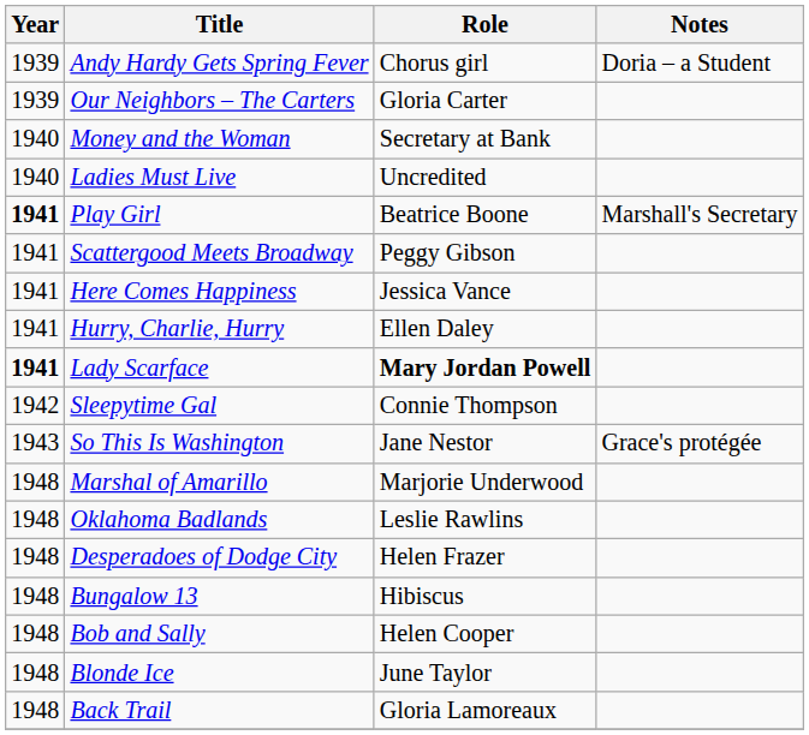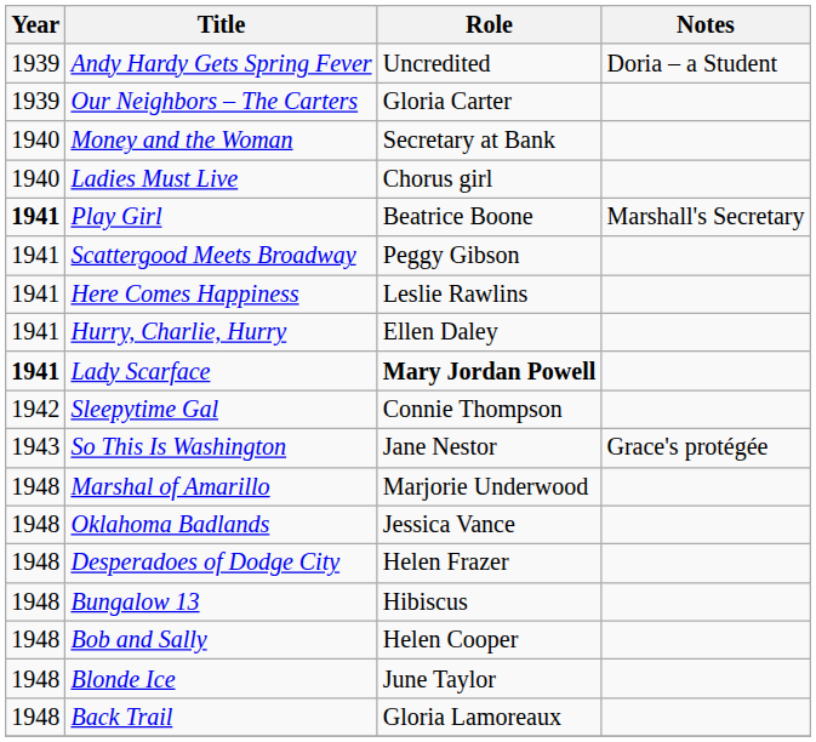 <table class="wikitable sortable">
 <tr>
 <th>Year</th>
 <th>Title</th>
 <th>Role</th>
 <th class="unsortable">Notes</th>
 </tr>
 <tr>
 <td>1939</td>
 <td><em><a href='#'>Andy Hardy Gets Spring Fever</a></em></td>
-<td>Chorus girl</td>
+<td>Uncredited</td>
 <td>Doria – a Student</td>
 </tr>
 <tr>
 <td>1939</td>
 <td><em><a href='#'>Our Neighbors – The Carters</a></em></td>
 <td>Gloria Carter</td>
 <td></td>
 </tr>
 <tr>
 <td>1940</td>
 <td><em><a href='#'>Money and the Woman</a></em></td>
 <td>Secretary at Bank</td>
 <td></td>
 </tr>
 <tr>
 <td>1940</td>
 <td><em><a href='#'>Ladies Must Live</a></em></td>
-<td>Uncredited</td>
+<td>Chorus girl</td>
 <td></td>
 </tr>
 <tr>
 <td><strong>1941</strong></td>
 <td><em><a href='#'>Play Girl</a></em></td>
 <td>Beatrice Boone</td>
 <td>Marshall's Secretary</td>
 </tr>
 <tr>
 <td>1941</td>
 <td><em><a href='#'>Scattergood Meets Broadway</a></em></td>
 <td>Peggy Gibson</td>
 <td></td>
 </tr>
 <tr>
 <td>1941</td>
 <td><em><a href='#'>Here Comes Happiness</a></em></td>
-<td>Jessica Vance</td>
+<td>Leslie Rawlins</td>
 <td></td>
 </tr>
 <tr>
 <td>1941</td>
 <td><em><a href='#'>Hurry, Charlie, Hurry</a></em></td>
 <td>Ellen Daley</td>
 <td></td>
 </tr>
 <tr>
 <td><strong>1941</strong></td>
 <td><em><a href='#'>Lady Scarface</a></em></td>
 <td><strong>Mary Jordan Powell</strong></td>
 <td></td>
 </tr>
 <tr>
 <td>1942</td>
 <td><em><a href='#'>Sleepytime Gal</a></em></td>
 <td>Connie Thompson</td>
 <td></td>
 </tr>
 <tr>
 <td>1943</td>
 <td><em><a href='#'>So This Is Washington</a></em></td>
 <td>Jane Nestor</td>
 <td>Grace's protégée</td>
 </tr>
 <tr>
 <td>1948</td>
 <td><em><a href='#'>Marshal of Amarillo</a></em></td>
 <td>Marjorie Underwood</td>
 <td></td>
 </tr>
 <tr>
 <td>1948</td>
 <td><em><a href='#'>Oklahoma Badlands</a></em></td>
-<td>Leslie Rawlins</td>
+<td>Jessica Vance</td>
 <td></td>
 </tr>
 <tr>
 <td>1948</td>
 <td><em><a href='#'>Desperadoes of Dodge City</a></em></td>
 <td>Helen Frazer</td>
 <td></td>
 </tr>
 <tr>
 <td>1948</td>
 <td><em><a href='#'>Bungalow 13</a></em></td>
 <td>Hibiscus</td>
 <td></td>
 </tr>
 <tr>
 <td>1948</td>
 <td><em><a href='#'>Bob and Sally</a></em></td>
 <td>Helen Cooper</td>
 <td></td>
 </tr>
 <tr>
 <td>1948</td>
 <td><em><a href='#'>Blonde Ice</a></em></td>
 <td>June Taylor</td>
 <td></td>
 </tr>
 <tr>
 <td>1948</td>
 <td><em><a href='#'>Back Trail</a></em></td>
 <td>Gloria Lamoreaux</td>
 <td></td>
 </tr>
 <tr>
 </tr>
 </table>
